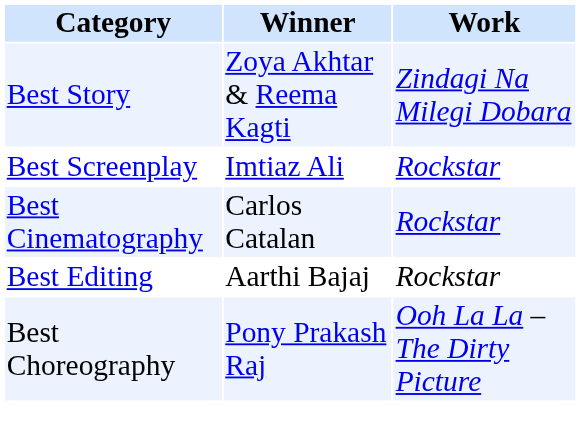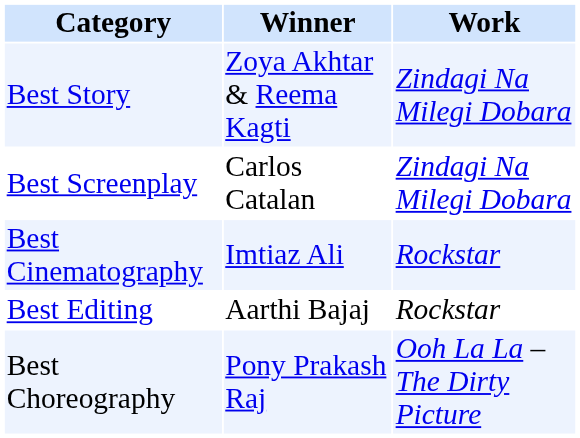 <table cellspacing="1" cellpadding="1" border="0" width="50%">
 <tr bgcolor="#d1e4fd">
 <th>Category</th>
 <th>Winner</th>
 <th>Work</th>
 </tr>
 <tr bgcolor=#edf3fe>
 <td><a href='#'>Best Story</a></td>
 <td><a href='#'>Zoya Akhtar</a> & <a href='#'>Reema Kagti</a></td>
 <td><em><a href='#'>Zindagi Na Milegi Dobara</a></em></td>
 </tr>
 <tr>
 <td><a href='#'>Best Screenplay</a></td>
-<td><a href='#'>Imtiaz Ali</a></td>
-<td><a href='#'><em>Rockstar</em></a></td>
+<td>Carlos Catalan</td>
+<td><em><a href='#'>Zindagi Na Milegi Dobara</a></em></td>
 </tr>
 <tr bgcolor=#edf3fe>
 <td><a href='#'>Best Cinematography</a></td>
-<td>Carlos Catalan</td>
+<td><a href='#'>Imtiaz Ali</a></td>
 <td><a href='#'><em>Rockstar</em></a></td>
 </tr>
 <tr>
 <td><a href='#'>Best Editing</a></td>
 <td>Aarthi Bajaj</td>
 <td><em>Rockstar</em></td>
 </tr>
 <tr bgcolor=#edf3fe>
 <td>Best Choreography</td>
 <td><a href='#'>Pony Prakash Raj</a></td>
 <td><em><a href='#'>Ooh La La</a> – <a href='#'>The Dirty Picture</a></em></td>
 </tr>
 </table>
